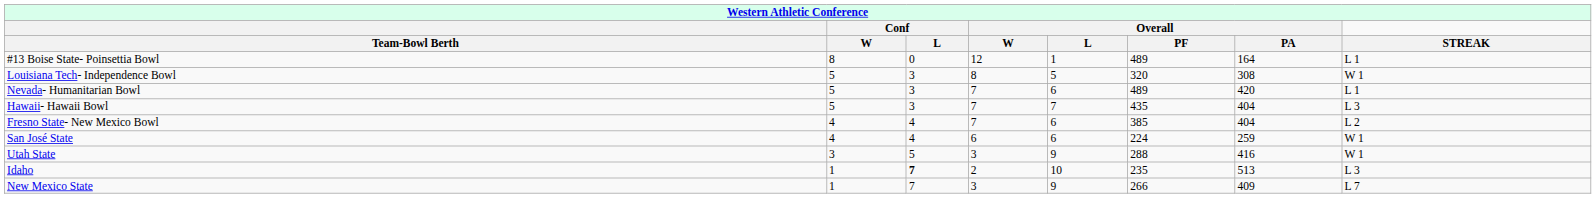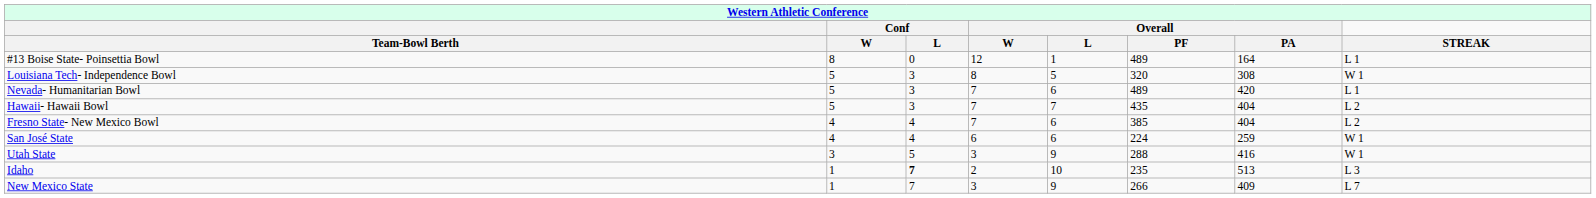 <table class="wikitable" width="100%" style="font-size:90%; line-height:90%;">
 <tr>
 <td align="center" colspan="10" style="background:#D8FFEB;"><strong><a href='#'>Western Athletic Conference</a></strong></td>
 </tr>
 <tr>
 <th></th>
 <th colspan="2">Conf</th>
 <th colspan="4">Overall</th>
 </tr>
 <tr>
 <th>Team-Bowl Berth</th>
 <th>W</th>
 <th>L</th>
 <th>W</th>
 <th>L</th>
 <th>PF</th>
 <th>PA</th>
 <th>STREAK</th>
 </tr>
 <tr>
 <td>#13 Boise State- Poinsettia Bowl</td>
 <td>8</td>
 <td>0</td>
 <td>12</td>
 <td>1</td>
 <td>489</td>
 <td>164</td>
 <td>L 1</td>
 </tr>
 <tr>
 <td><a href='#'>Louisiana Tech</a>- Independence Bowl</td>
 <td>5</td>
 <td>3</td>
 <td>8</td>
 <td>5</td>
 <td>320</td>
 <td>308</td>
 <td>W 1</td>
 </tr>
 <tr>
 <td><a href='#'>Nevada</a>- Humanitarian Bowl</td>
 <td>5</td>
 <td>3</td>
 <td>7</td>
 <td>6</td>
 <td>489</td>
 <td>420</td>
 <td>L 1</td>
 </tr>
 <tr>
 <td><a href='#'>Hawaii</a>- Hawaii Bowl</td>
 <td>5</td>
 <td>3</td>
 <td>7</td>
 <td>7</td>
 <td>435</td>
 <td>404</td>
-<td>L 3</td>
+<td>L 2</td>
 </tr>
 <tr>
 <td><a href='#'>Fresno State</a>- New Mexico Bowl</td>
 <td>4</td>
 <td>4</td>
 <td>7</td>
 <td>6</td>
 <td>385</td>
 <td>404</td>
 <td>L 2</td>
 </tr>
 <tr>
 <td><a href='#'>San José State</a></td>
 <td>4</td>
 <td>4</td>
 <td>6</td>
 <td>6</td>
 <td>224</td>
 <td>259</td>
 <td>W 1</td>
 </tr>
 <tr>
 <td><a href='#'>Utah State</a></td>
 <td>3</td>
 <td>5</td>
 <td>3</td>
 <td>9</td>
 <td>288</td>
 <td>416</td>
 <td>W 1</td>
 </tr>
 <tr>
 <td><a href='#'>Idaho</a></td>
 <td>1</td>
 <td><strong>7</strong></td>
 <td>2</td>
 <td>10</td>
 <td>235</td>
 <td>513</td>
 <td>L 3</td>
 </tr>
 <tr>
 <td><a href='#'>New Mexico State</a></td>
 <td>1</td>
 <td>7</td>
 <td>3</td>
 <td>9</td>
 <td>266</td>
 <td>409</td>
 <td>L 7</td>
 </tr>
 </table>
